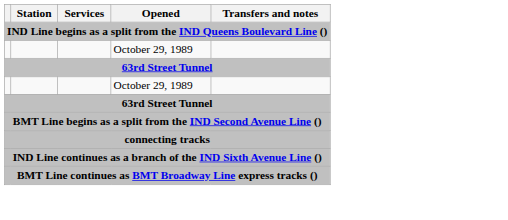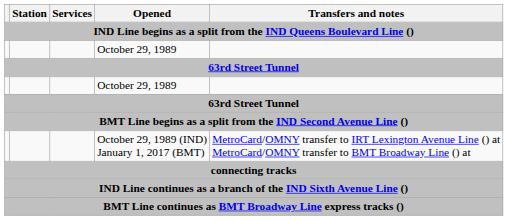 <table class="wikitable">
 <tr>
 <th></th>
 <th>Station</th>
 <th>Services</th>
 <th>Opened</th>
 <th>Transfers and notes</th>
 </tr>
 <tr>
 <th colspan=5 style="background-color: silver;">IND Line begins as a split from the <a href='#'>IND Queens Boulevard Line</a> ()</th>
 </tr>
 <tr>
 <td></td>
 <td></td>
 <td></td>
 <td nowrap>October 29, 1989</td>
 </tr>
 <tr>
 <th colspan=5 style="background-color: silver;"><a href='#'>63rd Street Tunnel</a></th>
 </tr>
 <tr>
 <td></td>
 <td></td>
 <td></td>
 <td>October 29, 1989</td>
 <td></td>
 </tr>
 <tr>
 <th colspan=5 style="background-color: silver;">63rd Street Tunnel</th>
 </tr>
 <tr>
 <th colspan=5 style="background-color: silver;">BMT Line begins as a split from the <a href='#'>IND Second Avenue Line</a> ()</th>
 </tr>
 <tr>
+<td></td>
+<td></td>
+<td></td>
+<td>October 29, 1989 (IND)<br>January 1, 2017 (BMT)</td>
+<td><a href='#'>MetroCard</a>/<a href='#'>OMNY</a> transfer to <a href='#'>IRT Lexington Avenue Line</a> () at <br><a href='#'>MetroCard</a>/<a href='#'>OMNY</a> transfer to <a href='#'>BMT Broadway Line</a> () at </td>
+</tr>
+<tr>
 <th colspan=5 style="background-color: silver;">connecting tracks</th>
 </tr>
 <tr>
 <th colspan=5 style="background-color: silver;">IND Line continues as a branch of the <a href='#'>IND Sixth Avenue Line</a> ()</th>
 </tr>
 <tr>
 <th colspan=5 style="background-color: silver;">BMT Line continues as <a href='#'>BMT Broadway Line</a> express tracks ()</th>
 </tr>
 </table>
